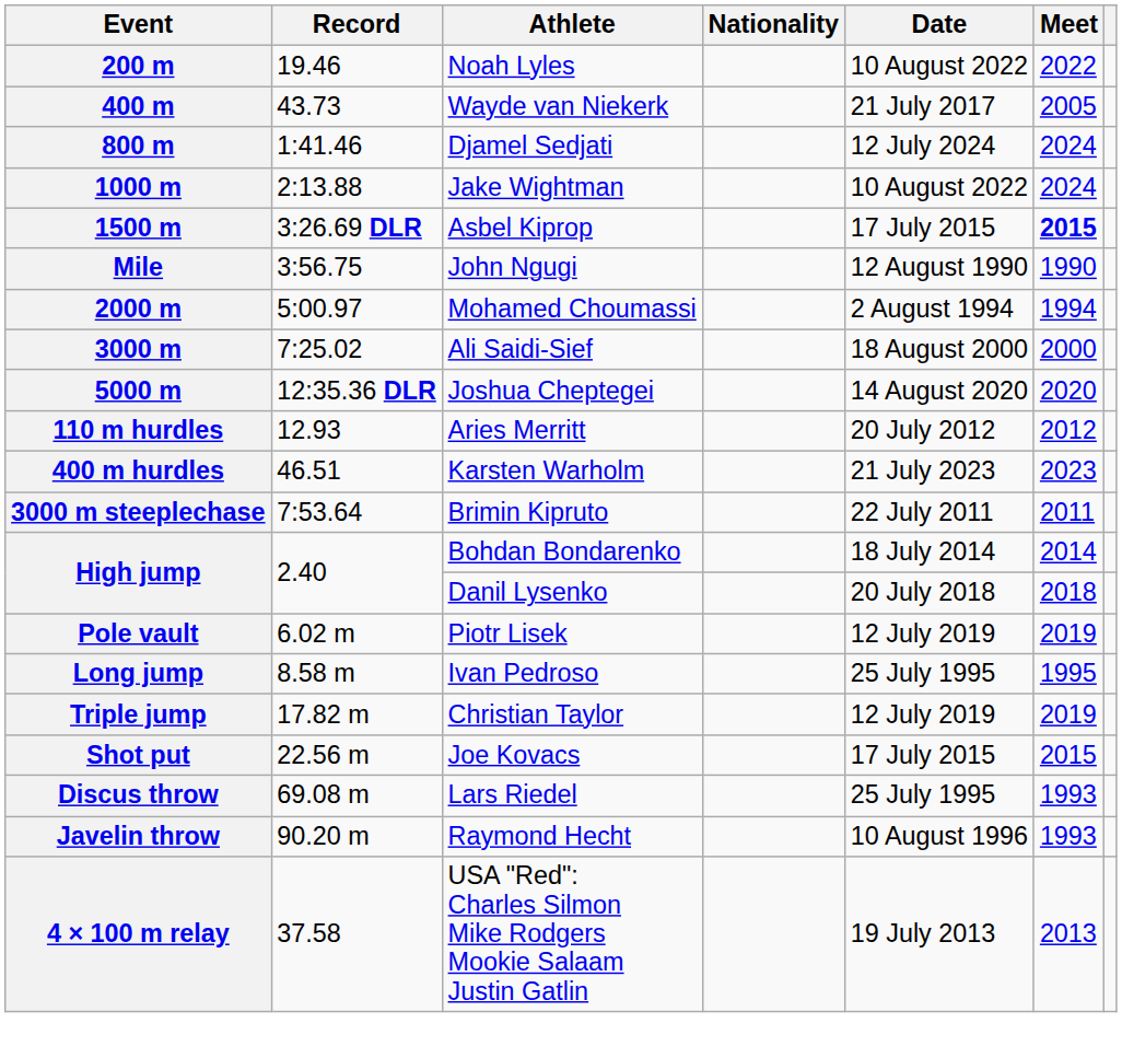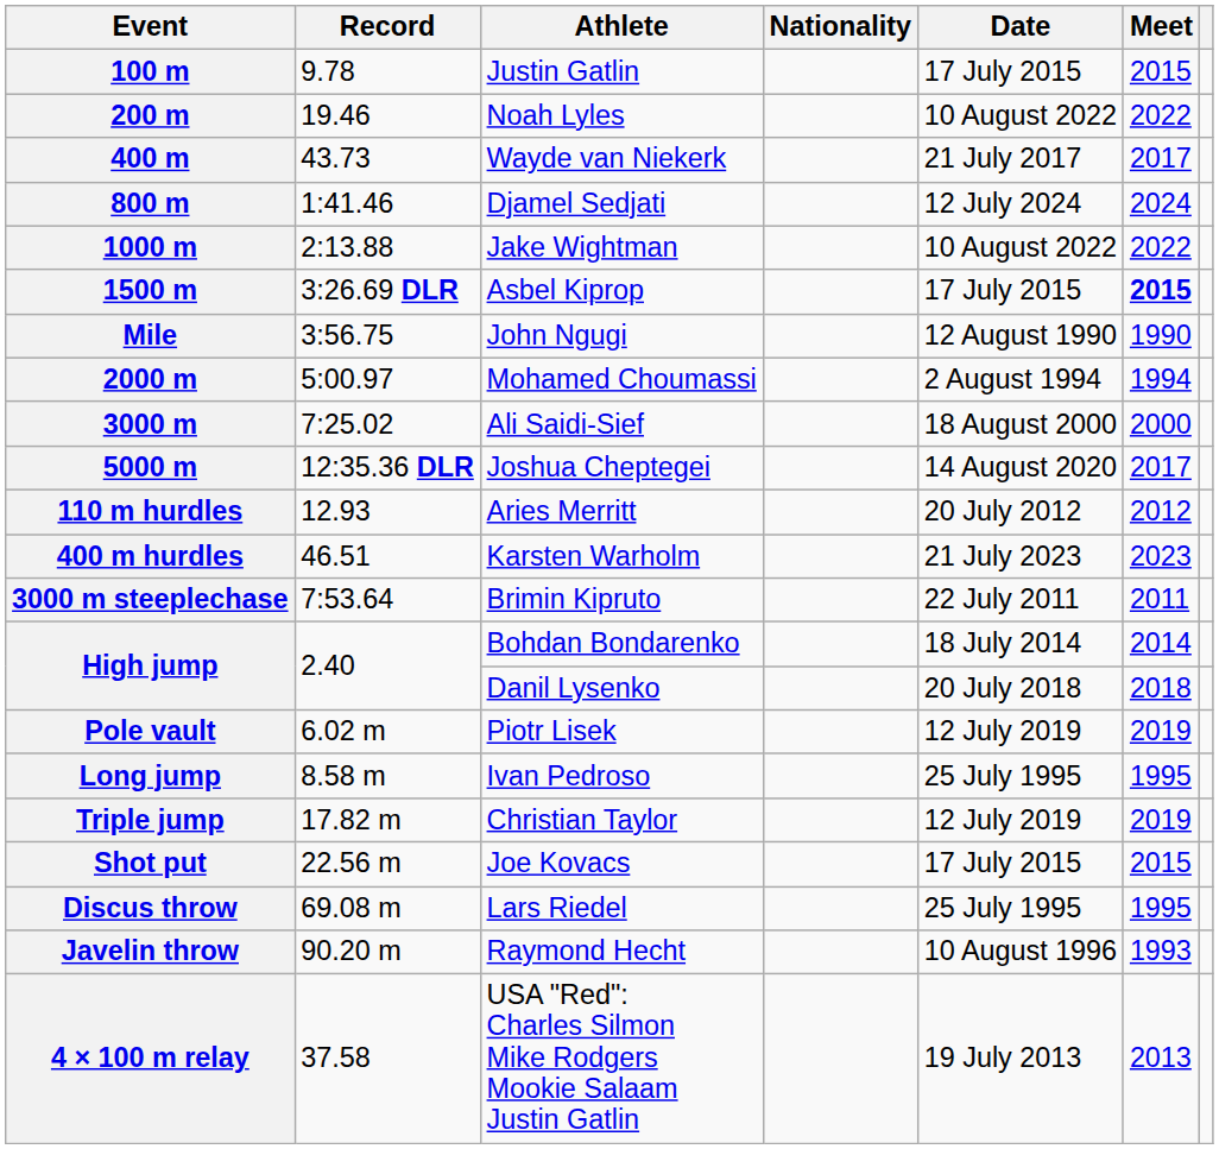 <table class="wikitable plainrowheaders sticky-header">
 <tr>
 <th scope="col">Event</th>
 <th scope="col">Record</th>
 <th scope="col">Athlete</th>
 <th scope="col">Nationality</th>
 <th scope="col">Date</th>
 <th scope="col">Meet</th>
 <th scope="col"></th>
+</tr>
+<tr>
+<th scope="row"><a href='#'>100 m</a></th>
+<td>9.78 </td>
+<td><a href='#'>Justin Gatlin</a></td>
+<td></td>
+<td>17 July 2015</td>
+<td><a href='#'>2015</a></td>
+<td></td>
 </tr>
 <tr>
 <th scope="row"><a href='#'>200 m</a></th>
 <td>19.46 </td>
 <td><a href='#'>Noah Lyles</a></td>
 <td></td>
 <td>10 August 2022</td>
 <td><a href='#'>2022</a></td>
 <td></td>
 </tr>
 <tr>
 <th scope="row"><a href='#'>400 m</a></th>
 <td>43.73</td>
 <td><a href='#'>Wayde van Niekerk</a></td>
 <td></td>
 <td>21 July 2017</td>
-<td><a href='#'>2005</a></td>
+<td><a href='#'>2017</a></td>
 <td></td>
 </tr>
 <tr>
 <th scope="row"><a href='#'>800 m</a></th>
 <td>1:41.46</td>
 <td><a href='#'>Djamel Sedjati</a></td>
 <td></td>
 <td>12 July 2024</td>
 <td><a href='#'>2024</a></td>
 <td></td>
 </tr>
 <tr>
 <th scope="row"><a href='#'>1000 m</a></th>
 <td>2:13.88</td>
 <td><a href='#'>Jake Wightman</a></td>
 <td></td>
 <td>10 August 2022</td>
-<td><a href='#'>2024</a></td>
+<td><a href='#'>2022</a></td>
 <td></td>
 </tr>
 <tr>
 <th scope="row"><a href='#'>1500 m</a></th>
 <td>3:26.69 <strong><a href='#'>DLR</a></strong></td>
 <td><a href='#'>Asbel Kiprop</a></td>
 <td></td>
 <td>17 July 2015</td>
 <td><strong><a href='#'>2015</a></strong></td>
 <td></td>
 </tr>
 <tr>
 <th scope="row"><a href='#'>Mile</a></th>
 <td>3:56.75</td>
 <td><a href='#'>John Ngugi</a></td>
 <td></td>
 <td>12 August 1990</td>
 <td><a href='#'>1990</a></td>
 <td></td>
 </tr>
 <tr>
 <th scope="row"><a href='#'>2000 m</a></th>
 <td>5:00.97</td>
 <td><a href='#'>Mohamed Choumassi</a></td>
 <td></td>
 <td>2 August 1994</td>
 <td><a href='#'>1994</a></td>
 <td></td>
 </tr>
 <tr>
 <th scope="row"><a href='#'>3000 m</a></th>
 <td>7:25.02</td>
 <td><a href='#'>Ali Saidi-Sief</a></td>
 <td></td>
 <td>18 August 2000</td>
 <td><a href='#'>2000</a></td>
 <td></td>
 </tr>
 <tr>
 <th scope="row"><a href='#'>5000 m</a></th>
 <td>12:35.36 <strong></strong> <strong><a href='#'>DLR</a></strong></td>
 <td><a href='#'>Joshua Cheptegei</a></td>
 <td></td>
 <td>14 August 2020</td>
-<td><a href='#'>2020</a></td>
+<td><a href='#'>2017</a></td>
 <td></td>
 </tr>
 <tr>
 <th scope="row"><a href='#'>110 m hurdles</a></th>
 <td>12.93 </td>
 <td><a href='#'>Aries Merritt</a></td>
 <td></td>
 <td>20 July 2012</td>
 <td><a href='#'>2012</a></td>
 <td></td>
 </tr>
 <tr>
 <th scope="row"><a href='#'>400 m hurdles</a></th>
 <td>46.51</td>
 <td><a href='#'>Karsten Warholm</a></td>
 <td></td>
 <td>21 July 2023</td>
 <td><a href='#'>2023</a></td>
 <td></td>
 </tr>
 <tr>
 <th scope="row"><a href='#'>3000 m steeplechase</a></th>
 <td>7:53.64</td>
 <td><a href='#'>Brimin Kipruto</a></td>
 <td></td>
 <td>22 July 2011</td>
 <td><a href='#'>2011</a></td>
 <td></td>
 </tr>
 <tr>
 <th scope="rowgroup" rowspan="2"><a href='#'>High jump</a></th>
 <td rowspan="2">2.40</td>
 <td><a href='#'>Bohdan Bondarenko</a></td>
 <td></td>
 <td>18 July 2014</td>
 <td><a href='#'>2014</a></td>
 <td></td>
 </tr>
 <tr>
 <td><a href='#'>Danil Lysenko</a></td>
 <td></td>
 <td>20 July 2018</td>
 <td><a href='#'>2018</a></td>
 <td></td>
 </tr>
 <tr>
 <th scope="row"><a href='#'>Pole vault</a></th>
 <td>6.02 m</td>
 <td><a href='#'>Piotr Lisek</a></td>
 <td></td>
 <td>12 July 2019</td>
 <td><a href='#'>2019</a></td>
 <td></td>
 </tr>
 <tr>
 <th scope="row"><a href='#'>Long jump</a></th>
 <td>8.58 m </td>
 <td><a href='#'>Ivan Pedroso</a></td>
 <td></td>
 <td>25 July 1995</td>
 <td><a href='#'>1995</a></td>
 <td></td>
 </tr>
 <tr>
 <th scope="row"><a href='#'>Triple jump</a></th>
 <td>17.82 m </td>
 <td><a href='#'>Christian Taylor</a></td>
 <td></td>
 <td>12 July 2019</td>
 <td><a href='#'>2019</a></td>
 <td></td>
 </tr>
 <tr>
 <th scope="row"><a href='#'>Shot put</a></th>
 <td>22.56 m</td>
 <td><a href='#'>Joe Kovacs</a></td>
 <td></td>
 <td>17 July 2015</td>
 <td><a href='#'>2015</a></td>
 <td></td>
 </tr>
 <tr>
 <th scope="row"><a href='#'>Discus throw</a></th>
 <td>69.08 m</td>
 <td><a href='#'>Lars Riedel</a></td>
 <td></td>
 <td>25 July 1995</td>
-<td><a href='#'>1993</a></td>
+<td><a href='#'>1995</a></td>
 <td></td>
 </tr>
 <tr>
 <th scope="row"><a href='#'>Javelin throw</a></th>
 <td>90.20 m</td>
 <td><a href='#'>Raymond Hecht</a></td>
 <td></td>
 <td>10 August 1996</td>
 <td><a href='#'>1993</a></td>
 <td></td>
 </tr>
 <tr>
 <th scope="row"><a href='#'>4 × 100 m relay</a></th>
 <td>37.58</td>
 <td>USA "Red":<br><a href='#'>Charles Silmon</a><br><a href='#'>Mike Rodgers</a><br><a href='#'>Mookie Salaam</a><br><a href='#'>Justin Gatlin</a></td>
 <td></td>
 <td>19 July 2013</td>
 <td><a href='#'>2013</a></td>
 <td></td>
 </tr>
 </table>
